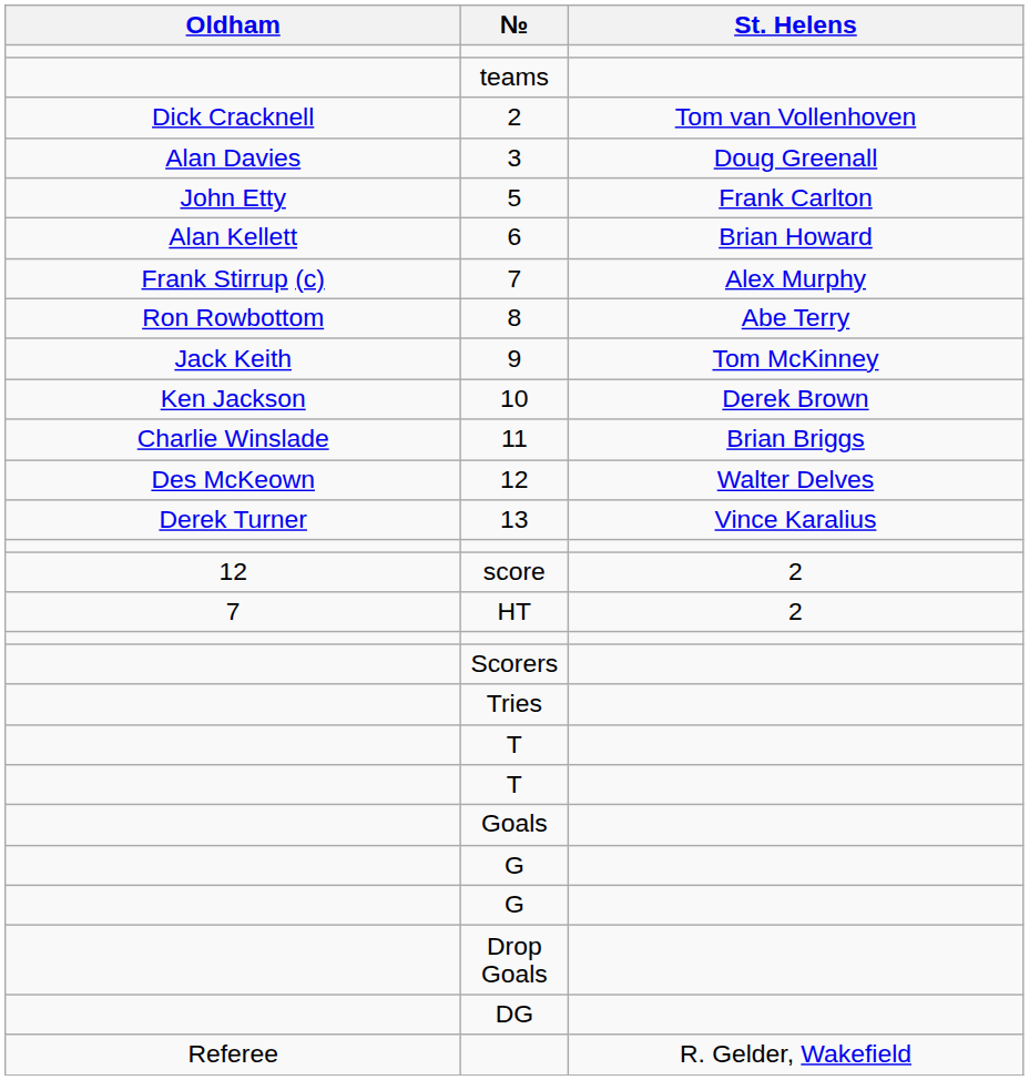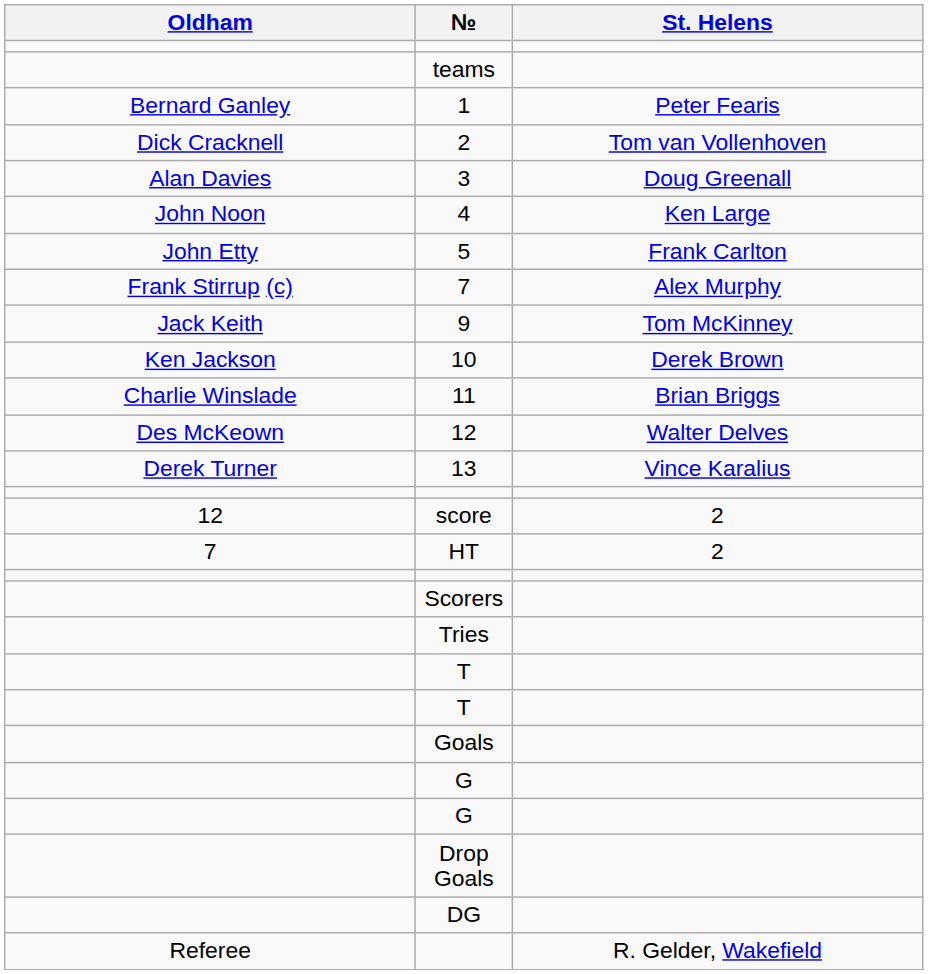 <table class="wikitable" style="text-align:center;">
 <tr>
 <th width=280 abbr=Oldham><a href='#'>Oldham</a></th>
 <th width=60 abbr="Number">№</th>
 <th width=280 abbr=Wigan><a href='#'>St. Helens</a></th>
 </tr>
 <tr>
 <td></td>
 <td></td>
 <td></td>
 </tr>
 <tr>
 <td></td>
 <td>teams</td>
 <td></td>
 </tr>
 <tr>
+<td><a href='#'>Bernard Ganley</a></td>
+<td>1</td>
+<td><a href='#'>Peter Fearis</a> </td>
+</tr>
+<tr>
 <td><a href='#'>Dick Cracknell</a></td>
 <td>2</td>
 <td><a href='#'>Tom van Vollenhoven</a></td>
 </tr>
 <tr>
 <td><a href='#'>Alan Davies</a></td>
 <td>3</td>
 <td><a href='#'>Doug Greenall</a></td>
 </tr>
 <tr>
+<td><a href='#'>John Noon</a></td>
+<td>4</td>
+<td><a href='#'>Ken Large</a> </td>
+</tr>
+<tr>
 <td><a href='#'>John Etty</a></td>
 <td>5</td>
 <td><a href='#'>Frank Carlton</a></td>
 </tr>
 <tr>
-<td><a href='#'>Alan Kellett</a></td>
-<td>6</td>
-<td><a href='#'>Brian Howard</a> </td>
-</tr>
-<tr>
 <td><a href='#'>Frank Stirrup</a> <a href='#'>(c)</a></td>
 <td>7</td>
 <td><a href='#'>Alex Murphy</a></td>
-</tr>
-<tr>
-<td><a href='#'>Ron Rowbottom</a></td>
-<td>8</td>
-<td><a href='#'>Abe Terry</a></td>
 </tr>
 <tr>
 <td><a href='#'>Jack Keith</a></td>
 <td>9</td>
 <td><a href='#'>Tom McKinney</a></td>
 </tr>
 <tr>
 <td><a href='#'>Ken Jackson</a></td>
 <td>10</td>
 <td><a href='#'>Derek Brown</a> </td>
 </tr>
 <tr>
 <td><a href='#'>Charlie Winslade</a></td>
 <td>11</td>
 <td><a href='#'>Brian Briggs</a></td>
 </tr>
 <tr>
 <td><a href='#'>Des McKeown</a></td>
 <td>12</td>
 <td><a href='#'>Walter Delves</a> </td>
 </tr>
 <tr>
 <td><a href='#'>Derek Turner</a></td>
 <td>13</td>
 <td><a href='#'>Vince Karalius</a></td>
 </tr>
 <tr>
 <td></td>
 <td></td>
 <td></td>
 </tr>
 <tr>
 <td>12</td>
 <td>score</td>
 <td>2</td>
 </tr>
 <tr>
 <td>7</td>
 <td>HT</td>
 <td>2</td>
 </tr>
 <tr>
 <td></td>
 <td></td>
 <td></td>
 </tr>
 <tr>
 <td></td>
 <td>Scorers</td>
 <td></td>
 </tr>
 <tr>
 <td></td>
 <td>Tries</td>
 <td></td>
 </tr>
 <tr>
 <td></td>
 <td>T</td>
 <td></td>
 </tr>
 <tr>
 <td></td>
 <td>T</td>
 <td></td>
 </tr>
 <tr>
 <td></td>
 <td>Goals</td>
 <td></td>
 </tr>
 <tr>
 <td></td>
 <td>G</td>
 <td></td>
 </tr>
 <tr>
 <td></td>
 <td>G</td>
 <td></td>
 </tr>
 <tr>
 <td></td>
 <td>Drop Goals</td>
 <td></td>
 </tr>
 <tr>
 <td></td>
 <td>DG</td>
 <td></td>
 </tr>
 <tr>
 <td>Referee</td>
 <td></td>
 <td>R. Gelder, <a href='#'>Wakefield</a></td>
 </tr>
 <tr>
 </tr>
 </table>
